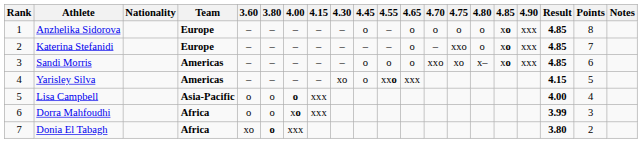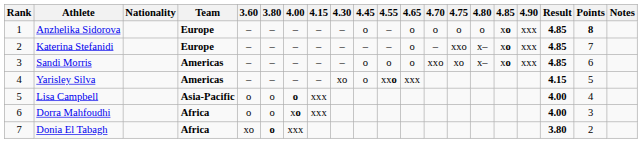 <table class="wikitable sortable" style="text-align:center">
 <tr>
 <th>Rank</th>
 <th>Athlete</th>
 <th>Nationality</th>
 <th>Team</th>
 <th>3.60</th>
 <th>3.80</th>
 <th>4.00</th>
 <th>4.15</th>
 <th>4.30</th>
 <th>4.45</th>
 <th>4.55</th>
 <th>4.65</th>
 <th>4.70</th>
 <th>4.75</th>
 <th>4.80</th>
 <th>4.85</th>
 <th>4.90</th>
 <th>Result</th>
 <th>Points</th>
 <th>Notes</th>
 </tr>
 <tr>
 <td>1</td>
 <td align="left"><a href='#'>Anzhelika Sidorova</a></td>
 <td align=left></td>
 <td align=left><strong>Europe</strong></td>
 <td>–</td>
 <td>–</td>
 <td>–</td>
 <td>–</td>
 <td>–</td>
 <td>o</td>
 <td>–</td>
 <td>o</td>
 <td>o</td>
 <td>o</td>
 <td>o</td>
 <td>x<strong>o</strong></td>
 <td>xxx</td>
 <td><strong>4.85</strong></td>
-<td>8</td>
+<td><strong>8</strong></td>
 <td><strong></strong></td>
 </tr>
 <tr>
 <td>2</td>
 <td align="left"><a href='#'>Katerina Stefanidi</a></td>
 <td align=left></td>
 <td align=left><strong>Europe</strong></td>
 <td>–</td>
 <td>–</td>
 <td>–</td>
 <td>–</td>
 <td>–</td>
 <td>–</td>
 <td>–</td>
 <td>o</td>
 <td>–</td>
 <td>xxo</td>
-<td>o</td>
+<td>x–</td>
 <td>x<strong>o</strong></td>
 <td>xxx</td>
 <td><strong>4.85</strong></td>
 <td>7</td>
 <td><strong></strong></td>
 </tr>
 <tr>
 <td>3</td>
 <td align="left"><a href='#'>Sandi Morris</a></td>
 <td align=left></td>
 <td align=left><strong>Americas</strong></td>
 <td>–</td>
 <td>–</td>
 <td>–</td>
 <td>–</td>
 <td>–</td>
 <td>o</td>
 <td>o</td>
 <td>o</td>
 <td>xxo</td>
 <td>xo</td>
 <td>x–</td>
 <td>x<strong>o</strong></td>
 <td>xxx</td>
 <td><strong>4.85</strong></td>
 <td>6</td>
 <td><strong></strong></td>
 </tr>
 <tr>
 <td>4</td>
 <td align="left"><a href='#'>Yarisley Silva</a></td>
 <td align=left></td>
 <td align=left><strong>Americas</strong></td>
 <td>–</td>
 <td>–</td>
 <td>–</td>
 <td>–</td>
 <td>xo</td>
 <td>o</td>
 <td>xx<strong>o</strong></td>
 <td>xxx</td>
 <td></td>
 <td></td>
 <td></td>
 <td></td>
 <td></td>
 <td><strong>4.15</strong></td>
 <td>5</td>
 <td></td>
 </tr>
 <tr>
 <td>5</td>
 <td align="left"><a href='#'>Lisa Campbell</a></td>
 <td align=left></td>
 <td align=left><strong>Asia-Pacific</strong></td>
 <td>o</td>
 <td>o</td>
 <td><strong>o</strong></td>
 <td>xxx</td>
 <td></td>
 <td></td>
 <td></td>
 <td></td>
 <td></td>
 <td></td>
 <td></td>
 <td></td>
 <td></td>
 <td><strong>4.00</strong></td>
 <td>4</td>
 <td></td>
 </tr>
 <tr>
 <td>6</td>
 <td align="left"><a href='#'>Dorra Mahfoudhi</a></td>
 <td align=left></td>
 <td align=left><strong>Africa</strong></td>
 <td>o</td>
 <td>o</td>
 <td>x<strong>o</strong></td>
 <td>xxx</td>
 <td></td>
 <td></td>
 <td></td>
 <td></td>
 <td></td>
 <td></td>
 <td></td>
 <td></td>
 <td></td>
-<td><strong>3.99</strong></td>
+<td><strong>4.00</strong></td>
 <td>3</td>
 <td></td>
 </tr>
 <tr>
 <td>7</td>
 <td align="left"><a href='#'>Donia El Tabagh</a></td>
 <td align=left></td>
 <td align=left><strong>Africa</strong></td>
 <td>xo</td>
 <td><strong>o</strong></td>
 <td>xxx</td>
 <td></td>
 <td></td>
 <td></td>
 <td></td>
 <td></td>
 <td></td>
 <td></td>
 <td></td>
 <td></td>
 <td></td>
 <td><strong>3.80</strong></td>
 <td>2</td>
 <td></td>
 </tr>
 </table>
